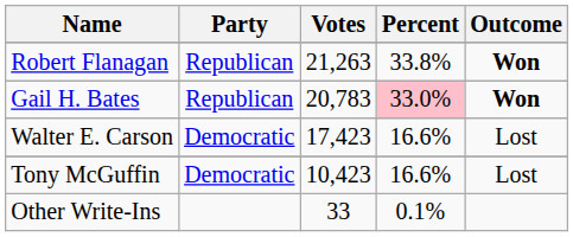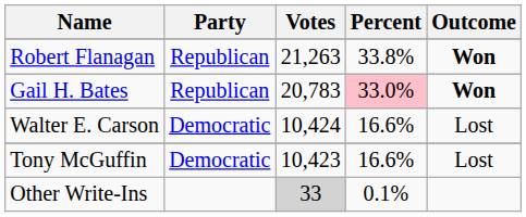 <table class=wikitable style="text-align:center">
 <tr>
 <th>Name</th>
 <th>Party</th>
 <th>Votes</th>
 <th>Percent</th>
 <th>Outcome</th>
 </tr>
 <tr>
 </tr>
 <tr>
 <td align=left><a href='#'>Robert Flanagan</a></td>
 <td><a href='#'>Republican</a></td>
 <td>21,263</td>
 <td>33.8%</td>
 <td><strong>Won</strong></td>
 </tr>
 <tr>
 </tr>
 <tr>
 <td align=left><a href='#'>Gail H. Bates</a></td>
 <td><a href='#'>Republican</a></td>
 <td>20,783</td>
 <td style="background: pink;">33.0%</td>
 <td><strong>Won</strong></td>
 </tr>
 <tr>
 </tr>
 <tr>
 <td align=left>Walter E. Carson</td>
 <td><a href='#'>Democratic</a></td>
-<td>17,423</td>
+<td>10,424</td>
 <td>16.6%</td>
 <td>Lost</td>
 </tr>
 <tr>
 </tr>
 <tr>
 <td align=left>Tony McGuffin</td>
 <td><a href='#'>Democratic</a></td>
 <td>10,423</td>
 <td>16.6%</td>
 <td>Lost</td>
 </tr>
 <tr>
 <td align=left>Other Write-Ins</td>
 <td></td>
-<td>33</td>
+<td style="background: lightgrey;">33</td>
 <td>0.1%</td>
 <td></td>
 </tr>
 </table>
